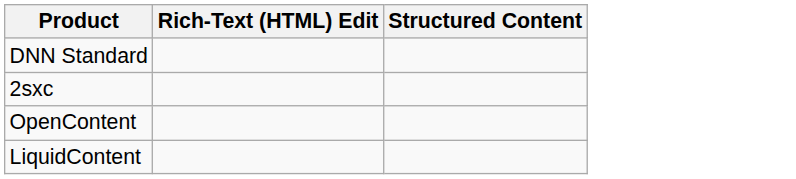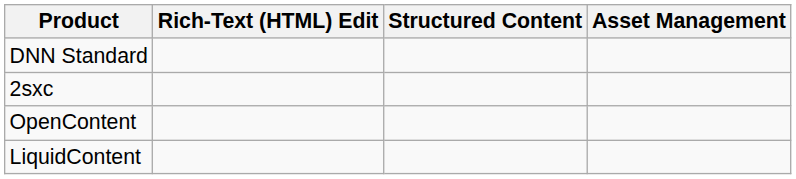 <table class="wikitable">
 <tr>
 <th>Product</th>
 <th>Rich-Text (HTML) Edit</th>
 <th>Structured Content</th>
+<th>Asset Management</th>
 </tr>
 <tr>
 <td>DNN Standard</td>
+<td></td>
 <td></td>
 <td></td>
 </tr>
 <tr>
 <td>2sxc</td>
 <td></td>
 <td></td>
+<td></td>
 </tr>
 <tr>
 <td>OpenContent</td>
+<td></td>
 <td></td>
 <td></td>
 </tr>
 <tr>
 <td>LiquidContent</td>
 <td></td>
 <td></td>
+<td></td>
 </tr>
 </table>
